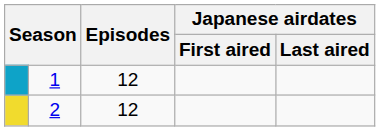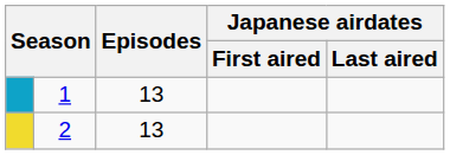 <table class="wikitable plainrowheaders" style="text-align:center;">
 <tr>
 <th colspan="2" rowspan="2">Season</th>
 <th rowspan="2">Episodes</th>
 <th colspan="2">Japanese airdates</th>
 </tr>
 <tr>
 <th>First aired</th>
 <th>Last aired</th>
 </tr>
 <tr>
 <td style="background: #0EA3C8;"></td>
 <td><a href='#'>1</a></td>
-<td>12</td>
+<td>13</td>
 <td></td>
 <td></td>
 </tr>
 <tr>
 <td style="background: #F1DB2D;"></td>
 <td><a href='#'>2</a></td>
-<td>12</td>
+<td>13</td>
 <td></td>
 <td></td>
 </tr>
 </table>
